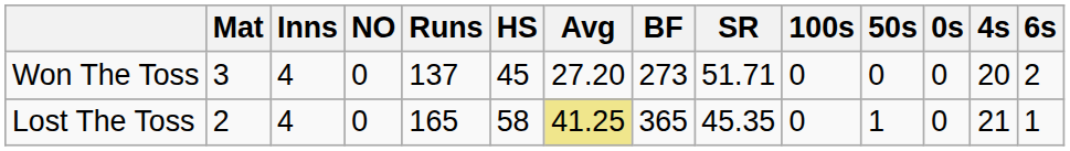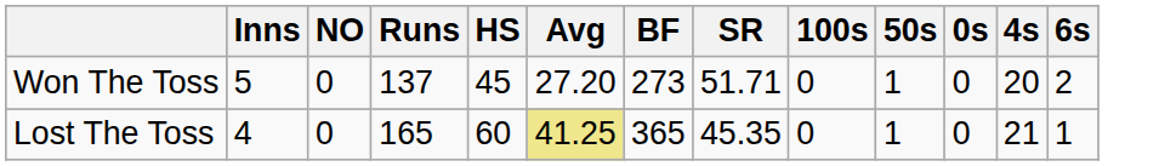 <table class="wikitable">
 <tr>
 <th></th>
-<th>Mat</th>
 <th>Inns</th>
 <th>NO</th>
 <th>Runs</th>
 <th>HS</th>
 <th>Avg</th>
 <th>BF</th>
 <th>SR</th>
 <th>100s</th>
 <th>50s</th>
 <th>0s</th>
 <th>4s</th>
 <th>6s</th>
 </tr>
 <tr>
 <td>Won The Toss</td>
-<td>3</td>
-<td>4</td>
+<td>5</td>
 <td>0</td>
 <td>137</td>
 <td>45</td>
 <td>27.20</td>
 <td>273</td>
 <td>51.71</td>
 <td>0</td>
-<td>0</td>
+<td>1</td>
 <td>0</td>
 <td>20</td>
 <td>2</td>
 </tr>
 <tr>
 <td>Lost The Toss</td>
-<td>2</td>
 <td>4</td>
 <td>0</td>
 <td>165</td>
-<td>58</td>
+<td>60</td>
 <td style="background: khaki;">41.25</td>
 <td>365</td>
 <td>45.35</td>
 <td>0</td>
 <td>1</td>
 <td>0</td>
 <td>21</td>
 <td>1</td>
 </tr>
 </table>
